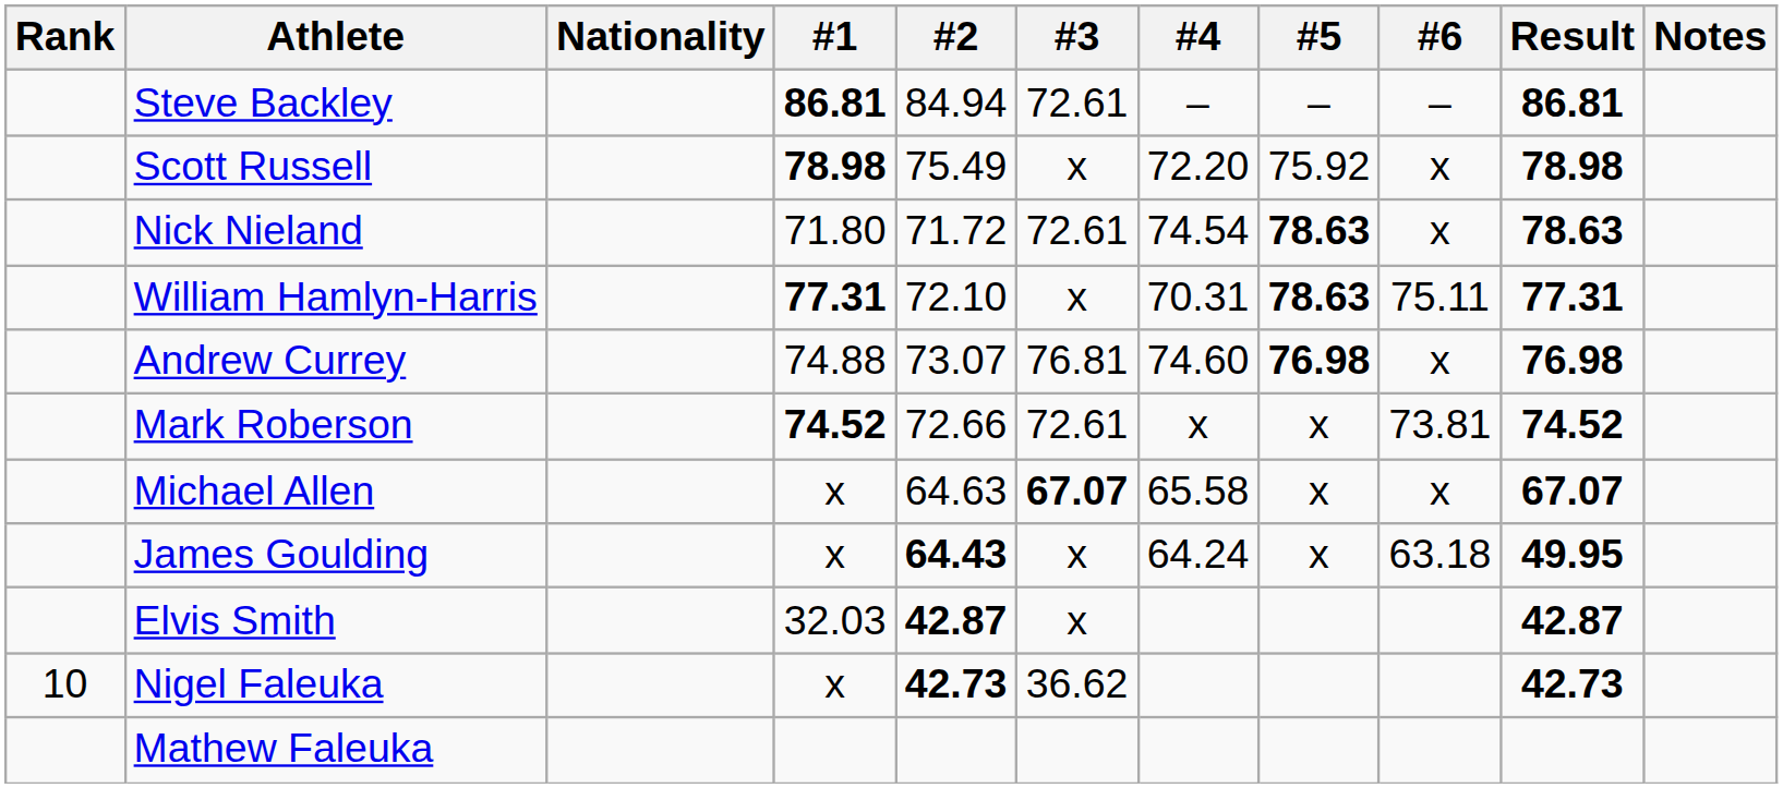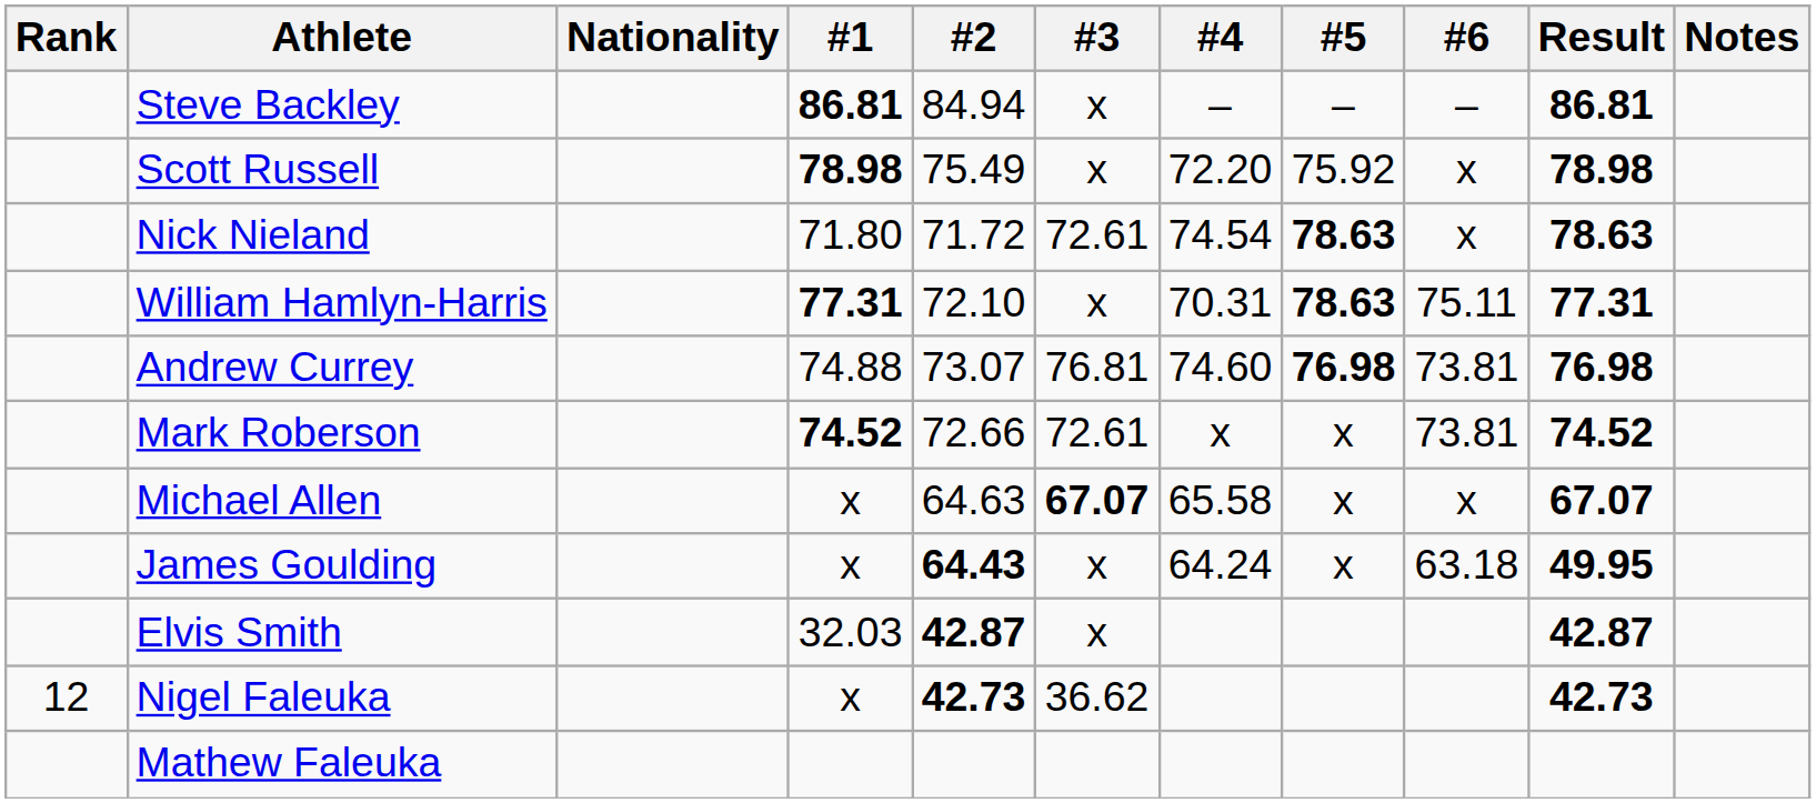 <table class="wikitable sortable" style="text-align:center">
 <tr>
 <th>Rank</th>
 <th>Athlete</th>
 <th>Nationality</th>
 <th>#1</th>
 <th>#2</th>
 <th>#3</th>
 <th>#4</th>
 <th>#5</th>
 <th>#6</th>
 <th>Result</th>
 <th>Notes</th>
 </tr>
 <tr>
 <td></td>
 <td align="left"><a href='#'>Steve Backley</a></td>
 <td align=left></td>
 <td><strong>86.81</strong></td>
 <td>84.94</td>
-<td>72.61</td>
+<td>x</td>
 <td>–</td>
 <td>–</td>
 <td>–</td>
 <td><strong>86.81</strong></td>
 <td></td>
 </tr>
 <tr>
 <td></td>
 <td align="left"><a href='#'>Scott Russell</a></td>
 <td align=left></td>
 <td><strong>78.98</strong></td>
 <td>75.49</td>
 <td>x</td>
 <td>72.20</td>
 <td>75.92</td>
 <td>x</td>
 <td><strong>78.98</strong></td>
 <td></td>
 </tr>
 <tr>
 <td></td>
 <td align="left"><a href='#'>Nick Nieland</a></td>
 <td align=left></td>
 <td>71.80</td>
 <td>71.72</td>
 <td>72.61</td>
 <td>74.54</td>
 <td><strong>78.63</strong></td>
 <td>x</td>
 <td><strong>78.63</strong></td>
 <td></td>
 </tr>
 <tr>
 <td></td>
 <td align="left"><a href='#'>William Hamlyn-Harris</a></td>
 <td align=left></td>
 <td><strong>77.31</strong></td>
 <td>72.10</td>
 <td>x</td>
 <td>70.31</td>
 <td><strong>78.63</strong></td>
 <td>75.11</td>
 <td><strong>77.31</strong></td>
 <td></td>
 </tr>
 <tr>
 <td></td>
 <td align="left"><a href='#'>Andrew Currey</a></td>
 <td align=left></td>
 <td>74.88</td>
 <td>73.07</td>
 <td>76.81</td>
 <td>74.60</td>
 <td><strong>76.98</strong></td>
-<td>x</td>
+<td>73.81</td>
 <td><strong>76.98</strong></td>
 <td></td>
 </tr>
 <tr>
 <td></td>
 <td align="left"><a href='#'>Mark Roberson</a></td>
 <td align=left></td>
 <td><strong>74.52</strong></td>
 <td>72.66</td>
 <td>72.61</td>
 <td>x</td>
 <td>x</td>
 <td>73.81</td>
 <td><strong>74.52</strong></td>
 <td></td>
 </tr>
 <tr>
 <td></td>
 <td align="left"><a href='#'>Michael Allen</a></td>
 <td align=left></td>
 <td>x</td>
 <td>64.63</td>
 <td><strong>67.07</strong></td>
 <td>65.58</td>
 <td>x</td>
 <td>x</td>
 <td><strong>67.07</strong></td>
 <td></td>
 </tr>
 <tr>
 <td></td>
 <td align="left"><a href='#'>James Goulding</a></td>
 <td align=left></td>
 <td>x</td>
 <td><strong>64.43</strong></td>
 <td>x</td>
 <td>64.24</td>
 <td>x</td>
 <td>63.18</td>
 <td><strong>49.95</strong></td>
 <td></td>
 </tr>
 <tr>
 <td></td>
 <td align="left"><a href='#'>Elvis Smith</a></td>
 <td align=left></td>
 <td>32.03</td>
 <td><strong>42.87</strong></td>
 <td>x</td>
 <td></td>
 <td></td>
 <td></td>
 <td><strong>42.87</strong></td>
 <td></td>
 </tr>
 <tr>
-<td>10</td>
+<td>12</td>
 <td align="left"><a href='#'>Nigel Faleuka</a></td>
 <td align=left></td>
 <td>x</td>
 <td><strong>42.73</strong></td>
 <td>36.62</td>
 <td></td>
 <td></td>
 <td></td>
 <td><strong>42.73</strong></td>
 <td></td>
 </tr>
 <tr>
 <td></td>
 <td align="left"><a href='#'>Mathew Faleuka</a></td>
 <td align=left></td>
 <td></td>
 <td></td>
 <td></td>
 <td></td>
 <td></td>
 <td></td>
 <td><strong></strong></td>
 <td></td>
 </tr>
 </table>
